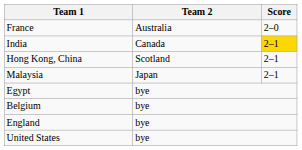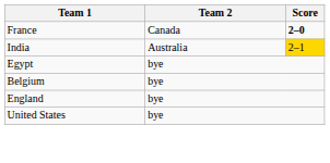 <table class="wikitable" style="font-size: 100%">
 <tr>
 <th width=200>Team 1</th>
 <th width=200>Team 2</th>
 <th width=50>Score</th>
 </tr>
 <tr>
 <td>France</td>
-<td>Australia</td>
-<td>2–0</td>
+<td>Canada</td>
+<td><strong>2–0</strong></td>
 </tr>
 <tr>
 <td>India</td>
-<td>Canada</td>
+<td>Australia</td>
 <td style="background: gold;">2–1</td>
-</tr>
-<tr>
-<td>Hong Kong, China</td>
-<td>Scotland</td>
-<td>2–1</td>
-</tr>
-<tr>
-<td>Malaysia</td>
-<td>Japan</td>
-<td>2–1</td>
 </tr>
 <tr>
 <td>Egypt</td>
 <td colspan=2>bye</td>
 </tr>
 <tr>
 <td>Belgium</td>
 <td colspan=2>bye</td>
 </tr>
 <tr>
 <td>England</td>
 <td colspan=2>bye</td>
 </tr>
 <tr>
 <td>United States</td>
 <td colspan=2>bye</td>
 </tr>
 </table>
